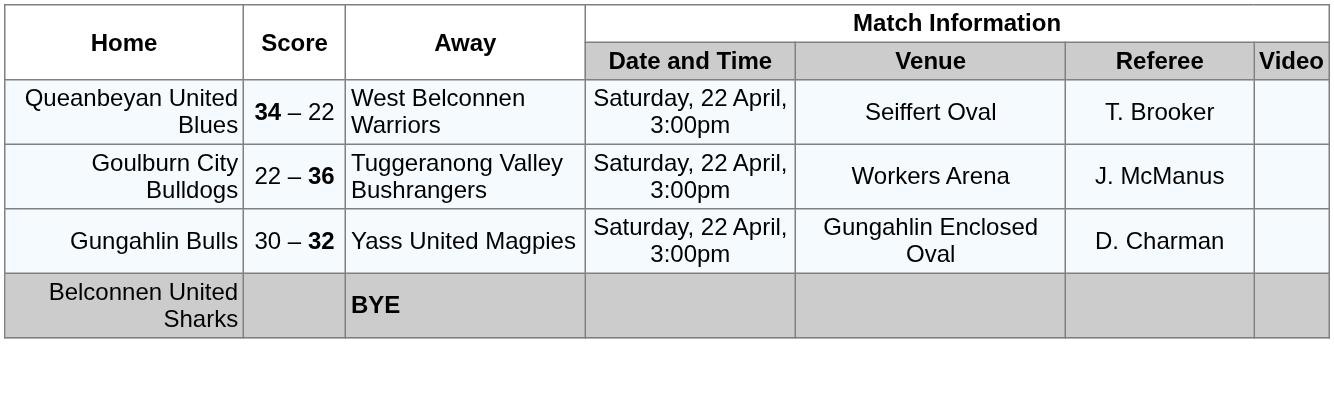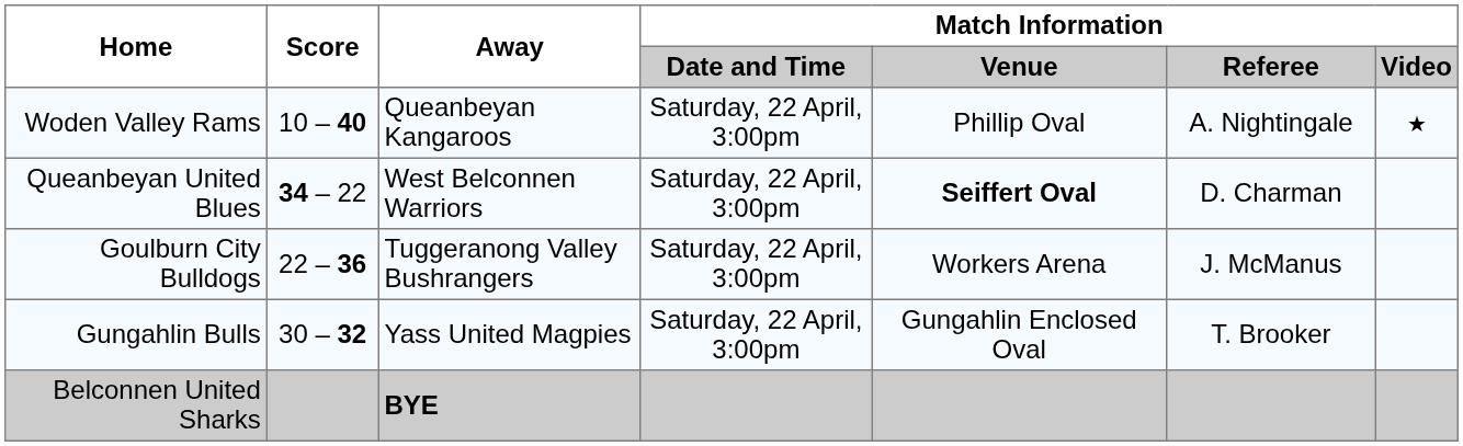 <table border="1" cellpadding="3" cellspacing="0" width="100%" style="border-collapse:collapse;  text-align:center;">
 <tr>
 <th rowspan="2" width="19%">Home</th>
 <th rowspan="2" width="8%">Score</th>
 <th rowspan="2" width="19%">Away</th>
 <th colspan="4">Match Information</th>
 </tr>
 <tr style="background:#CCCCCC">
 <th width="17%">Date and Time</th>
 <th width="22%">Venue</th>
 <th width="50%">Referee</th>
 <th>Video</th>
 </tr>
 <tr style="text-align:center; background:#f5faff;">
+<td align="right">Woden Valley Rams </td>
+<td>10 – <strong>40</strong></td>
+<td align="left"> Queanbeyan Kangaroos</td>
+<td>Saturday, 22 April, 3:00pm</td>
+<td>Phillip Oval</td>
+<td>A. Nightingale</td>
+<td><small>★</small></td>
+</tr>
+<tr style="text-align:center; background:#f5faff;">
 <td align="right">Queanbeyan United Blues </td>
 <td><strong>34</strong> – 22</td>
 <td align="left"> West Belconnen Warriors</td>
 <td>Saturday, 22 April, 3:00pm</td>
-<td>Seiffert Oval</td>
-<td>T. Brooker</td>
+<td><strong>Seiffert Oval</strong></td>
+<td>D. Charman</td>
 <td></td>
 </tr>
 <tr style="text-align:center; background:#f5faff;">
 <td align="right">Goulburn City Bulldogs </td>
 <td>22 – <strong>36</strong></td>
 <td align="left"> Tuggeranong Valley Bushrangers</td>
 <td>Saturday, 22 April, 3:00pm</td>
 <td>Workers Arena</td>
 <td>J. McManus</td>
 <td></td>
 </tr>
 <tr style="text-align:center; background:#f5faff;">
 <td align="right">Gungahlin Bulls </td>
 <td>30 – <strong>32</strong></td>
 <td align="left"> Yass United Magpies</td>
 <td>Saturday, 22 April, 3:00pm</td>
 <td>Gungahlin Enclosed Oval</td>
-<td>D. Charman</td>
+<td>T. Brooker</td>
 <td></td>
 </tr>
 <tr style="text-align:center; background:#CCCCCC;">
 <td align="right">Belconnen United Sharks </td>
 <td></td>
 <td align="left"><strong>BYE</strong></td>
 <td></td>
 <td></td>
 <td></td>
 <td></td>
 </tr>
 </table>
